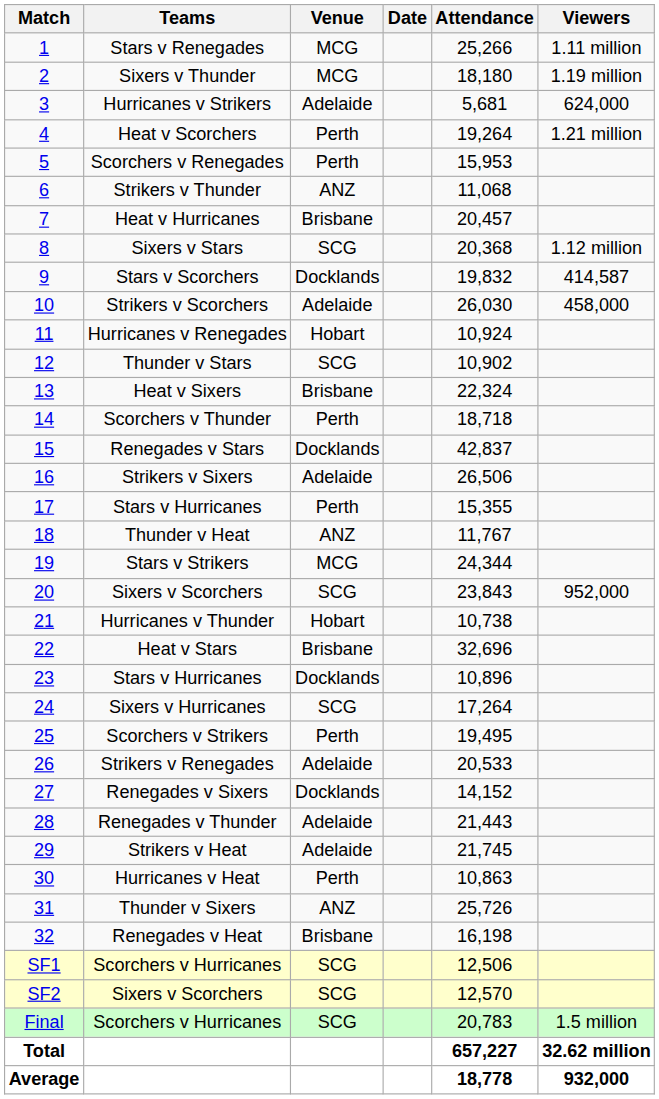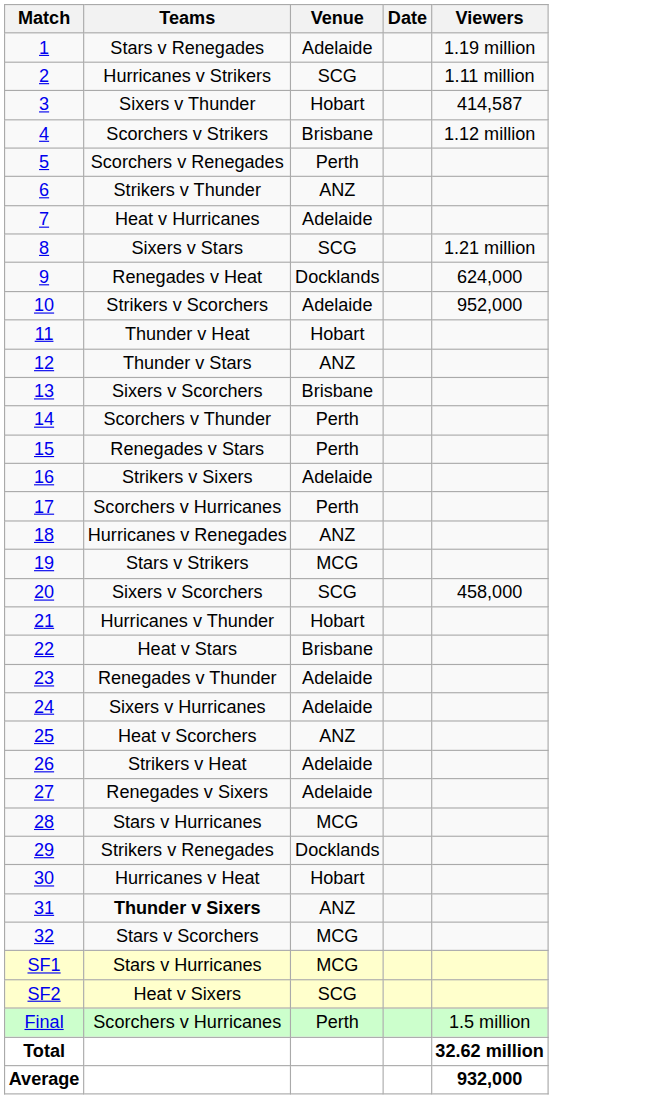 <table class="wikitable sortable" style="text-align:center">
 <tr>
 <th>Match</th>
 <th>Teams</th>
 <th>Venue</th>
 <th>Date</th>
-<th>Attendance</th>
 <th>Viewers</th>
 </tr>
 <tr>
 <td><a href='#'>1</a></td>
 <td>Stars v Renegades</td>
-<td>MCG</td>
+<td>Adelaide</td>
 <td></td>
-<td>25,266</td>
+<td>1.19 million</td>
+</tr>
+<tr>
+<td><a href='#'>2</a></td>
+<td>Hurricanes v Strikers</td>
+<td>SCG</td>
+<td></td>
 <td>1.11 million</td>
 </tr>
 <tr>
-<td><a href='#'>2</a></td>
+<td><a href='#'>3</a></td>
 <td>Sixers v Thunder</td>
-<td>MCG</td>
+<td>Hobart</td>
 <td></td>
-<td>18,180</td>
-<td>1.19 million</td>
-</tr>
-<tr>
-<td><a href='#'>3</a></td>
-<td>Hurricanes v Strikers</td>
-<td>Adelaide</td>
-<td></td>
-<td>5,681</td>
-<td>624,000</td>
+<td>414,587</td>
 </tr>
 <tr>
 <td><a href='#'>4</a></td>
-<td>Heat v Scorchers</td>
-<td>Perth</td>
+<td>Scorchers v Strikers</td>
+<td>Brisbane</td>
 <td></td>
-<td>19,264</td>
-<td>1.21 million</td>
+<td>1.12 million</td>
 </tr>
 <tr>
 <td><a href='#'>5</a></td>
 <td>Scorchers v Renegades</td>
 <td>Perth</td>
 <td></td>
-<td>15,953</td>
 <td></td>
 </tr>
 <tr>
 <td><a href='#'>6</a></td>
 <td>Strikers v Thunder</td>
 <td>ANZ</td>
 <td></td>
-<td>11,068</td>
 <td></td>
 </tr>
 <tr>
 <td><a href='#'>7</a></td>
 <td>Heat v Hurricanes</td>
-<td>Brisbane</td>
+<td>Adelaide</td>
 <td></td>
-<td>20,457</td>
 <td></td>
 </tr>
 <tr>
 <td><a href='#'>8</a></td>
 <td>Sixers v Stars</td>
 <td>SCG</td>
 <td></td>
-<td>20,368</td>
-<td>1.12 million</td>
+<td>1.21 million</td>
 </tr>
 <tr>
 <td><a href='#'>9</a></td>
-<td>Stars v Scorchers</td>
+<td>Renegades v Heat</td>
 <td>Docklands</td>
 <td></td>
-<td>19,832</td>
-<td>414,587</td>
+<td>624,000</td>
 </tr>
 <tr>
 <td><a href='#'>10</a></td>
 <td>Strikers v Scorchers</td>
 <td>Adelaide</td>
 <td></td>
-<td>26,030</td>
-<td>458,000</td>
+<td>952,000</td>
 </tr>
 <tr>
 <td><a href='#'>11</a></td>
-<td>Hurricanes v Renegades</td>
+<td>Thunder v Heat</td>
 <td>Hobart</td>
 <td></td>
-<td>10,924</td>
 <td></td>
 </tr>
 <tr>
 <td><a href='#'>12</a></td>
 <td>Thunder v Stars</td>
-<td>SCG</td>
+<td>ANZ</td>
 <td></td>
-<td>10,902</td>
 <td></td>
 </tr>
 <tr>
 <td><a href='#'>13</a></td>
-<td>Heat v Sixers</td>
+<td>Sixers v Scorchers</td>
 <td>Brisbane</td>
 <td></td>
-<td>22,324</td>
 <td></td>
 </tr>
 <tr>
 <td><a href='#'>14</a></td>
 <td>Scorchers v Thunder</td>
 <td>Perth</td>
 <td></td>
-<td>18,718</td>
 <td></td>
 </tr>
 <tr>
 <td><a href='#'>15</a></td>
 <td>Renegades v Stars</td>
-<td>Docklands</td>
+<td>Perth</td>
 <td></td>
-<td>42,837</td>
 <td></td>
 </tr>
 <tr>
 <td><a href='#'>16</a></td>
 <td>Strikers v Sixers</td>
 <td>Adelaide</td>
 <td></td>
-<td>26,506</td>
 <td></td>
 </tr>
 <tr>
 <td><a href='#'>17</a></td>
-<td>Stars v Hurricanes</td>
+<td>Scorchers v Hurricanes</td>
 <td>Perth</td>
 <td></td>
-<td>15,355</td>
 <td></td>
 </tr>
 <tr>
 <td><a href='#'>18</a></td>
-<td>Thunder v Heat</td>
+<td>Hurricanes v Renegades</td>
 <td>ANZ</td>
 <td></td>
-<td>11,767</td>
 <td></td>
 </tr>
 <tr>
 <td><a href='#'>19</a></td>
 <td>Stars v Strikers</td>
 <td>MCG</td>
 <td></td>
-<td>24,344</td>
 <td></td>
 </tr>
 <tr>
 <td><a href='#'>20</a></td>
 <td>Sixers v Scorchers</td>
 <td>SCG</td>
 <td></td>
-<td>23,843</td>
-<td>952,000</td>
+<td>458,000</td>
 </tr>
 <tr>
 <td><a href='#'>21</a></td>
 <td>Hurricanes v Thunder</td>
 <td>Hobart</td>
 <td></td>
-<td>10,738</td>
 <td></td>
 </tr>
 <tr>
 <td><a href='#'>22</a></td>
 <td>Heat v Stars</td>
 <td>Brisbane</td>
 <td></td>
-<td>32,696</td>
 <td></td>
 </tr>
 <tr>
 <td><a href='#'>23</a></td>
-<td>Stars v Hurricanes</td>
-<td>Docklands</td>
+<td>Renegades v Thunder</td>
+<td>Adelaide</td>
 <td></td>
-<td>10,896</td>
 <td></td>
 </tr>
 <tr>
 <td><a href='#'>24</a></td>
 <td>Sixers v Hurricanes</td>
-<td>SCG</td>
+<td>Adelaide</td>
 <td></td>
-<td>17,264</td>
 <td></td>
 </tr>
 <tr>
 <td><a href='#'>25</a></td>
-<td>Scorchers v Strikers</td>
-<td>Perth</td>
+<td>Heat v Scorchers</td>
+<td>ANZ</td>
 <td></td>
-<td>19,495</td>
 <td></td>
 </tr>
 <tr>
 <td><a href='#'>26</a></td>
-<td>Strikers v Renegades</td>
+<td>Strikers v Heat</td>
 <td>Adelaide</td>
 <td></td>
-<td>20,533</td>
 <td></td>
 </tr>
 <tr>
 <td><a href='#'>27</a></td>
 <td>Renegades v Sixers</td>
-<td>Docklands</td>
+<td>Adelaide</td>
 <td></td>
-<td>14,152</td>
 <td></td>
 </tr>
 <tr>
 <td><a href='#'>28</a></td>
-<td>Renegades v Thunder</td>
-<td>Adelaide</td>
+<td>Stars v Hurricanes</td>
+<td>MCG</td>
 <td></td>
-<td>21,443</td>
 <td></td>
 </tr>
 <tr>
 <td><a href='#'>29</a></td>
-<td>Strikers v Heat</td>
-<td>Adelaide</td>
+<td>Strikers v Renegades</td>
+<td>Docklands</td>
 <td></td>
-<td>21,745</td>
 <td></td>
 </tr>
 <tr>
 <td><a href='#'>30</a></td>
 <td>Hurricanes v Heat</td>
-<td>Perth</td>
+<td>Hobart</td>
 <td></td>
-<td>10,863</td>
 <td></td>
 </tr>
 <tr>
 <td><a href='#'>31</a></td>
-<td>Thunder v Sixers</td>
+<td><strong>Thunder v Sixers</strong></td>
 <td>ANZ</td>
 <td></td>
-<td>25,726</td>
 <td></td>
 </tr>
 <tr>
 <td><a href='#'>32</a></td>
-<td>Renegades v Heat</td>
-<td>Brisbane</td>
+<td>Stars v Scorchers</td>
+<td>MCG</td>
 <td></td>
-<td>16,198</td>
 <td></td>
 </tr>
 <tr style="background:#ffc">
 <td><a href='#'>SF1</a></td>
-<td>Scorchers v Hurricanes</td>
-<td>SCG</td>
+<td>Stars v Hurricanes</td>
+<td>MCG</td>
 <td></td>
-<td>12,506</td>
 <td></td>
 </tr>
 <tr style="background:#ffc">
 <td><a href='#'>SF2</a></td>
-<td>Sixers v Scorchers</td>
+<td>Heat v Sixers</td>
 <td>SCG</td>
 <td></td>
-<td>12,570</td>
 <td></td>
 </tr>
 <tr style="background:#cfc">
 <td><a href='#'>Final</a></td>
 <td>Scorchers v Hurricanes</td>
-<td>SCG</td>
+<td>Perth</td>
 <td></td>
-<td>20,783</td>
 <td>1.5 million</td>
 </tr>
 <tr style="background:white; color:black;">
 <td><strong>Total</strong></td>
 <td></td>
 <td></td>
 <td></td>
-<td><strong>657,227</strong></td>
 <td><strong>32.62 million</strong></td>
 </tr>
 <tr style="background:white; color:black;">
 <td><strong>Average</strong></td>
 <td></td>
 <td></td>
 <td></td>
-<td><strong>18,778</strong></td>
 <td><strong>932,000</strong></td>
 </tr>
 </table>
